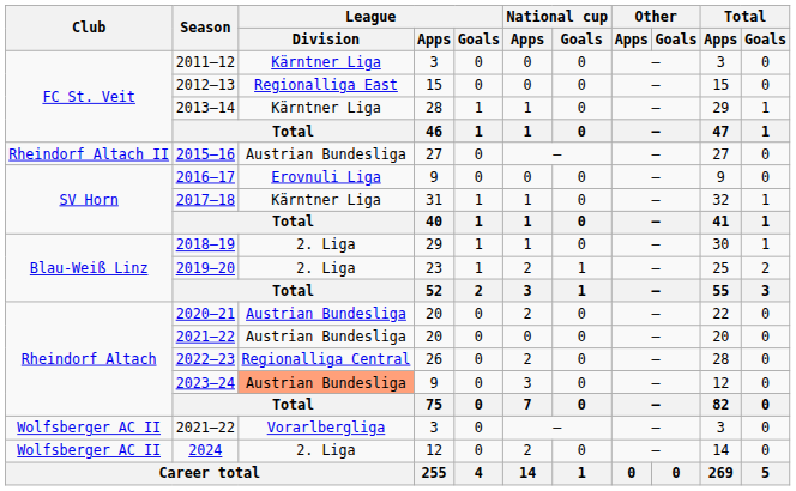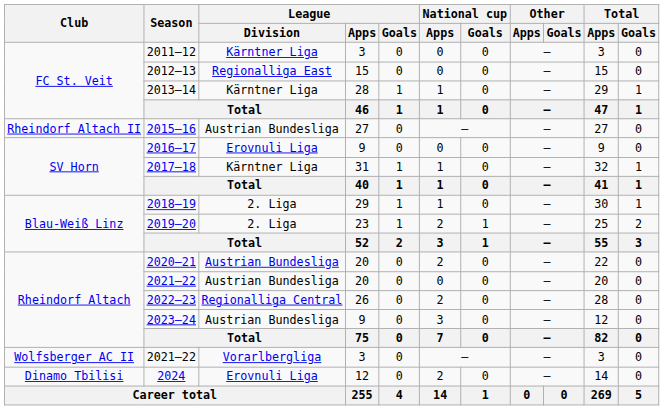 <table class="wikitable" style="text-align:center">
 <tr>
 <th rowspan="2">Club</th>
 <th rowspan="2">Season</th>
 <th colspan="3">League</th>
 <th colspan="2">National cup</th>
 <th colspan="2">Other</th>
 <th colspan="2">Total</th>
 </tr>
 <tr>
 <th>Division</th>
 <th>Apps</th>
 <th>Goals</th>
 <th>Apps</th>
 <th>Goals</th>
 <th>Apps</th>
 <th>Goals</th>
 <th>Apps</th>
 <th>Goals</th>
 </tr>
 <tr>
 <td rowspan="4"><a href='#'>FC St. Veit</a></td>
 <td>2011–12</td>
 <td><a href='#'>Kärntner Liga</a></td>
 <td>3</td>
 <td>0</td>
 <td>0</td>
 <td>0</td>
 <td colspan="2">—</td>
 <td>3</td>
 <td>0</td>
 </tr>
 <tr>
 <td>2012–13</td>
 <td><a href='#'>Regionalliga East</a></td>
 <td>15</td>
 <td>0</td>
 <td>0</td>
 <td>0</td>
 <td colspan="2">—</td>
 <td>15</td>
 <td>0</td>
 </tr>
 <tr>
 <td>2013–14</td>
 <td>Kärntner Liga</td>
 <td>28</td>
 <td>1</td>
 <td>1</td>
 <td>0</td>
 <td colspan="2">—</td>
 <td>29</td>
 <td>1</td>
 </tr>
 <tr>
 <th colspan="2">Total</th>
 <th>46</th>
 <th>1</th>
 <th>1</th>
 <th>0</th>
 <th colspan="2">—</th>
 <th>47</th>
 <th>1</th>
 </tr>
 <tr>
 <td><a href='#'>Rheindorf Altach II</a></td>
 <td><a href='#'>2015–16</a></td>
 <td>Austrian Bundesliga</td>
 <td>27</td>
 <td>0</td>
 <td colspan="2">—</td>
 <td colspan="2">—</td>
 <td>27</td>
 <td>0</td>
 </tr>
 <tr>
 <td rowspan="3"><a href='#'>SV Horn</a></td>
 <td><a href='#'>2016–17</a></td>
 <td><a href='#'>Erovnuli Liga</a></td>
 <td>9</td>
 <td>0</td>
 <td>0</td>
 <td>0</td>
 <td colspan="2">—</td>
 <td>9</td>
 <td>0</td>
 </tr>
 <tr>
 <td><a href='#'>2017–18</a></td>
 <td>Kärntner Liga</td>
 <td>31</td>
 <td>1</td>
 <td>1</td>
 <td>0</td>
 <td colspan="2">—</td>
 <td>32</td>
 <td>1</td>
 </tr>
 <tr>
 <th colspan="2">Total</th>
 <th>40</th>
 <th>1</th>
 <th>1</th>
 <th>0</th>
 <th colspan="2">—</th>
 <th>41</th>
 <th>1</th>
 </tr>
 <tr>
 <td rowspan="3"><a href='#'>Blau-Weiß Linz</a></td>
 <td><a href='#'>2018–19</a></td>
 <td>2. Liga</td>
 <td>29</td>
 <td>1</td>
 <td>1</td>
 <td>0</td>
 <td colspan="2">—</td>
 <td>30</td>
 <td>1</td>
 </tr>
 <tr>
 <td><a href='#'>2019–20</a></td>
 <td>2. Liga</td>
 <td>23</td>
 <td>1</td>
 <td>2</td>
 <td>1</td>
 <td colspan="2">—</td>
 <td>25</td>
 <td>2</td>
 </tr>
 <tr>
 <th colspan="2">Total</th>
 <th>52</th>
 <th>2</th>
 <th>3</th>
 <th>1</th>
 <th colspan="2">—</th>
 <th>55</th>
 <th>3</th>
 </tr>
 <tr>
 <td rowspan="5"><a href='#'>Rheindorf Altach</a></td>
 <td><a href='#'>2020–21</a></td>
 <td><a href='#'>Austrian Bundesliga</a></td>
 <td>20</td>
 <td>0</td>
 <td>2</td>
 <td>0</td>
 <td colspan="2">—</td>
 <td>22</td>
 <td>0</td>
 </tr>
 <tr>
 <td><a href='#'>2021–22</a></td>
 <td>Austrian Bundesliga</td>
 <td>20</td>
 <td>0</td>
 <td>0</td>
 <td>0</td>
 <td colspan="2">—</td>
 <td>20</td>
 <td>0</td>
 </tr>
 <tr>
 <td><a href='#'>2022–23</a></td>
 <td><a href='#'>Regionalliga Central</a></td>
 <td>26</td>
 <td>0</td>
 <td>2</td>
 <td>0</td>
 <td colspan="2">—</td>
 <td>28</td>
 <td>0</td>
 </tr>
 <tr>
 <td><a href='#'>2023–24</a></td>
-<td style="background: lightsalmon;">Austrian Bundesliga</td>
+<td>Austrian Bundesliga</td>
 <td>9</td>
 <td>0</td>
 <td>3</td>
 <td>0</td>
 <td colspan="2">—</td>
 <td>12</td>
 <td>0</td>
 </tr>
 <tr>
 <th colspan="2">Total</th>
 <th>75</th>
 <th>0</th>
 <th>7</th>
 <th>0</th>
 <th colspan="2">—</th>
 <th>82</th>
 <th>0</th>
 </tr>
 <tr>
 <td><a href='#'>Wolfsberger AC II</a></td>
 <td>2021–22</td>
 <td><a href='#'>Vorarlbergliga</a></td>
 <td>3</td>
 <td>0</td>
 <td colspan="2">—</td>
 <td colspan="2">—</td>
 <td>3</td>
 <td>0</td>
 </tr>
 <tr>
-<td><a href='#'>Wolfsberger AC II</a></td>
+<td rowspan="1"><a href='#'>Dinamo Tbilisi</a></td>
 <td><a href='#'>2024</a></td>
-<td>2. Liga</td>
+<td><a href='#'>Erovnuli Liga</a></td>
 <td>12</td>
 <td>0</td>
 <td>2</td>
 <td>0</td>
 <td colspan="2">—</td>
 <td>14</td>
 <td>0</td>
 </tr>
 <tr>
 <th colspan="3">Career total</th>
 <th>255</th>
 <th>4</th>
 <th>14</th>
 <th>1</th>
 <th>0</th>
 <th>0</th>
 <th>269</th>
 <th>5</th>
 </tr>
 </table>
